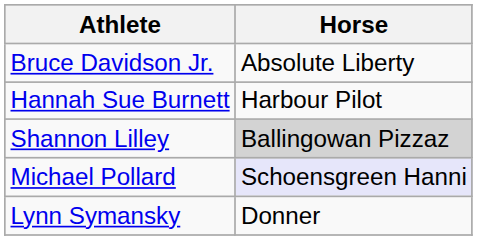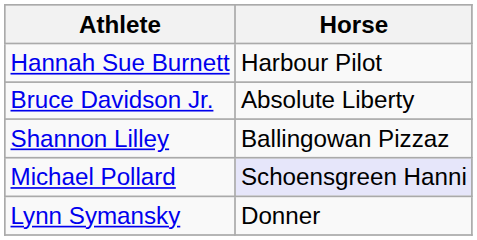 <table class="wikitable" style="font-size:90%">
 <tr>
 <th>Athlete</th>
 <th>Horse</th>
 </tr>
 <tr>
+<td><a href='#'>Hannah Sue Burnett</a></td>
+<td>Harbour Pilot</td>
+</tr>
+<tr>
 <td><a href='#'>Bruce Davidson Jr.</a></td>
 <td>Absolute Liberty</td>
 </tr>
 <tr>
-<td><a href='#'>Hannah Sue Burnett</a></td>
-<td>Harbour Pilot</td>
-</tr>
-<tr>
 <td><a href='#'>Shannon Lilley</a></td>
-<td style="background: lightgrey;">Ballingowan Pizzaz</td>
+<td>Ballingowan Pizzaz</td>
 </tr>
 <tr>
 <td><a href='#'>Michael Pollard</a></td>
 <td style="background: lavender;">Schoensgreen Hanni</td>
 </tr>
 <tr>
 <td><a href='#'>Lynn Symansky</a></td>
 <td>Donner</td>
 </tr>
 </table>
